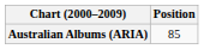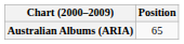 <table class="wikitable plainrowheaders">
 <tr>
 <th scope="col">Chart (2000–2009)</th>
 <th scope="col">Position</th>
 </tr>
 <tr>
 <th scope="row">Australian Albums (ARIA)</th>
-<td align="center">85</td>
+<td align="center">65</td>
 </tr>
 </table>
